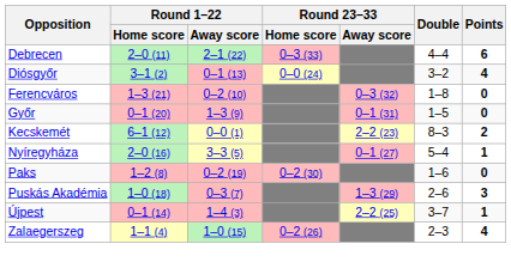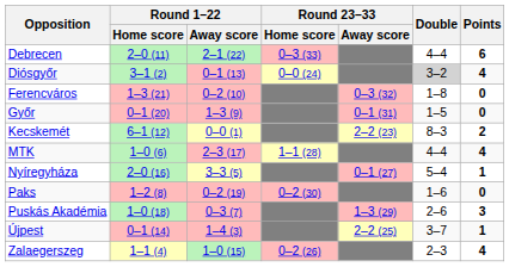 <table class="wikitable" style="text-align: center;">
 <tr>
 <th rowspan="2">Opposition</th>
 <th colspan="2">Round 1–22</th>
 <th colspan="2">Round 23–33</th>
 <th rowspan="2">Double</th>
 <th rowspan="2">Points</th>
 </tr>
 <tr>
 <th>Home score</th>
 <th>Away score</th>
 <th>Home score</th>
 <th>Away score</th>
 </tr>
 <tr bgcolor="white">
 <td align=left><a href='#'>Debrecen</a></td>
 <td bgcolor=#BBF3BB><a href='#'>2–0 <small>(11)</small></a></td>
 <td bgcolor=#BBF3BB><a href='#'>2–1 <small>(22)</small></a></td>
 <td bgcolor=#FFBBBB><a href='#'>0–3 <small>(33)</small></a></td>
 <td bgcolor=grey></td>
 <td>4–4</td>
 <td><strong>6</strong></td>
 </tr>
 <tr>
 <td align=left><a href='#'>Diósgyőr</a></td>
 <td bgcolor=#BBF3BB><a href='#'>3–1 <small>(2)</small></a></td>
 <td bgcolor=#FFBBBB><a href='#'>0–1 <small>(13)</small></a></td>
 <td bgcolor=#FFFFBB><a href='#'>0–0 <small>(24)</small></a></td>
 <td bgcolor=grey></td>
-<td>3–2</td>
+<td style="background: lightgrey;">3–2</td>
 <td><strong>4</strong></td>
 </tr>
 <tr bgcolor="white">
 <td align=left><a href='#'>Ferencváros</a></td>
 <td bgcolor=#FFBBBB><a href='#'>1–3 <small>(21)</small></a></td>
 <td bgcolor=#FFBBBB><a href='#'>0–2 <small>(10)</small></a></td>
 <td bgcolor=grey></td>
 <td bgcolor=#FFBBBB><a href='#'>0–3 <small>(32)</small></a></td>
 <td>1–8</td>
 <td><strong>0</strong></td>
 </tr>
 <tr>
 <td align=left><a href='#'>Győr</a></td>
 <td bgcolor=#FFBBBB><a href='#'>0–1 <small>(20)</small></a></td>
 <td bgcolor=#FFBBBB><a href='#'>1–3 <small>(9)</small></a></td>
 <td bgcolor=grey></td>
 <td bgcolor=#FFBBBB><a href='#'>0–1 <small>(31)</small></a></td>
 <td>1–5</td>
 <td><strong>0</strong></td>
 </tr>
 <tr bgcolor="white">
 <td align=left><a href='#'>Kecskemét</a></td>
 <td bgcolor=#BBF3BB><a href='#'>6–1 <small>(12)</small></a></td>
 <td bgcolor=#FFFFBB><a href='#'>0–0 <small>(1)</small></a></td>
 <td bgcolor=grey></td>
 <td bgcolor=#FFFFBB><a href='#'>2–2 <small>(23)</small></a></td>
 <td>8–3</td>
 <td><strong>2</strong></td>
+</tr>
+<tr>
+<td align=left><a href='#'>MTK</a></td>
+<td bgcolor=#BBF3BB><a href='#'>1–0 <small>(6)</small></a></td>
+<td bgcolor=#FFBBBB><a href='#'>2–3 <small>(17)</small></a></td>
+<td bgcolor=#FFFFBB><a href='#'>1–1 <small>(28)</small></a></td>
+<td bgcolor=grey></td>
+<td>4–4</td>
+<td><strong>4</strong></td>
 </tr>
 <tr bgcolor="white">
 <td align=left><a href='#'>Nyíregyháza</a></td>
 <td bgcolor=#BBF3BB><a href='#'>2–0 <small>(16)</small></a></td>
 <td bgcolor=#FFFFBB><a href='#'>3–3 <small>(5)</small></a></td>
 <td bgcolor=grey></td>
 <td bgcolor=#FFBBBB><a href='#'>0–1 <small>(27)</small></a></td>
 <td>5–4</td>
 <td><strong>1</strong></td>
 </tr>
 <tr>
 <td align=left><a href='#'>Paks</a></td>
 <td bgcolor=#FFBBBB><a href='#'>1–2 <small>(8)</small></a></td>
 <td bgcolor=#FFBBBB><a href='#'>0–2 <small>(19)</small></a></td>
 <td bgcolor=#FFBBBB><a href='#'>0–2 <small>(30)</small></a></td>
 <td bgcolor=grey></td>
 <td>1–6</td>
 <td><strong>0</strong></td>
 </tr>
 <tr bgcolor="white">
 <td align=left><a href='#'>Puskás Akadémia</a></td>
 <td bgcolor=#BBF3BB><a href='#'>1–0 <small>(18)</small></a></td>
 <td bgcolor=#FFBBBB><a href='#'>0–3 <small>(7)</small></a></td>
 <td bgcolor=grey></td>
 <td bgcolor=#FFBBBB><a href='#'>1–3 <small>(29)</small></a></td>
 <td>2–6</td>
 <td><strong>3</strong></td>
 </tr>
 <tr>
 <td align=left><a href='#'>Újpest</a></td>
 <td bgcolor=#FFBBBB><a href='#'>0–1 <small>(14)</small></a></td>
 <td bgcolor=#FFBBBB><a href='#'>1–4 <small>(3)</small></a></td>
 <td bgcolor=grey></td>
 <td bgcolor=#FFFFBB><a href='#'>2–2 <small>(25)</small></a></td>
 <td>3–7</td>
 <td><strong>1</strong></td>
 </tr>
 <tr bgcolor="white">
 <td align=left><a href='#'>Zalaegerszeg</a></td>
 <td bgcolor=#FFFFBB><a href='#'>1–1 <small>(4)</small></a></td>
 <td bgcolor=#BBF3BB><a href='#'>1–0 <small>(15)</small></a></td>
 <td bgcolor=#FFBBBB><a href='#'>0–2 <small>(26)</small></a></td>
 <td bgcolor=grey></td>
 <td>2–3</td>
 <td><strong>4</strong></td>
 </tr>
 </table>
